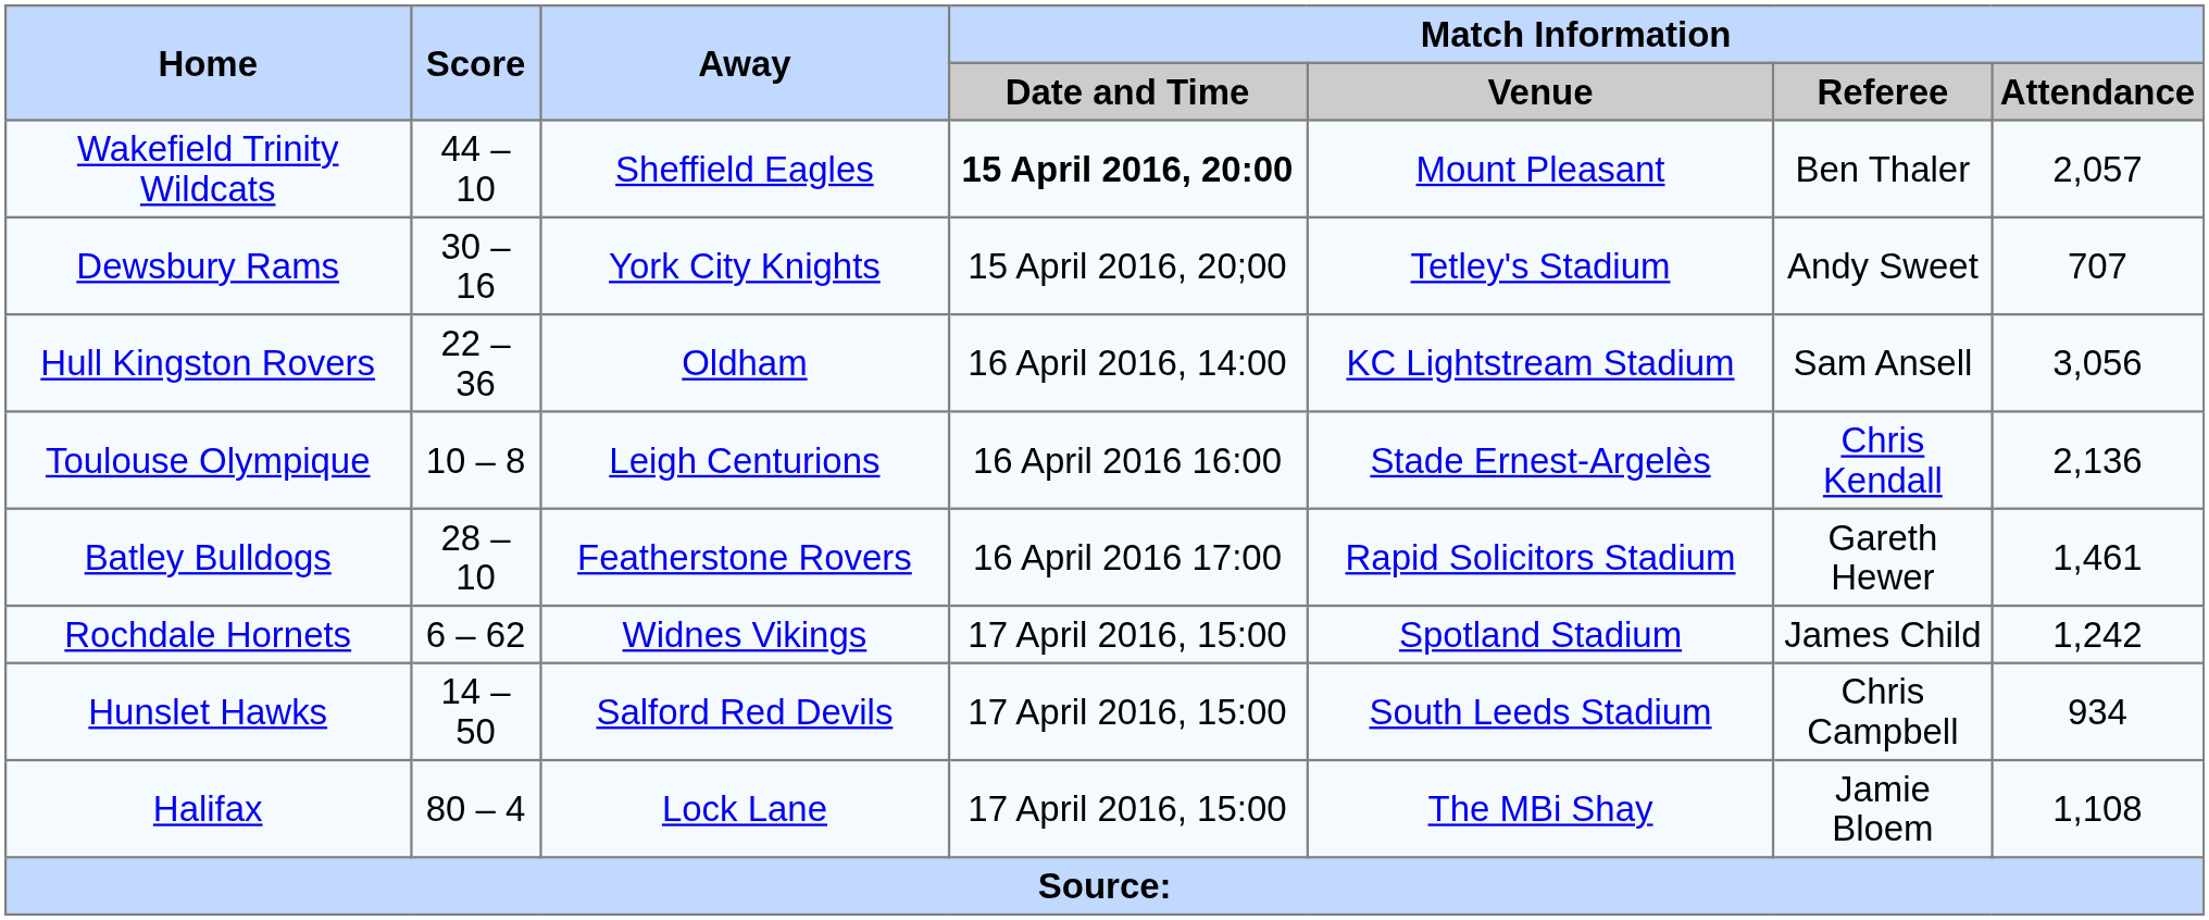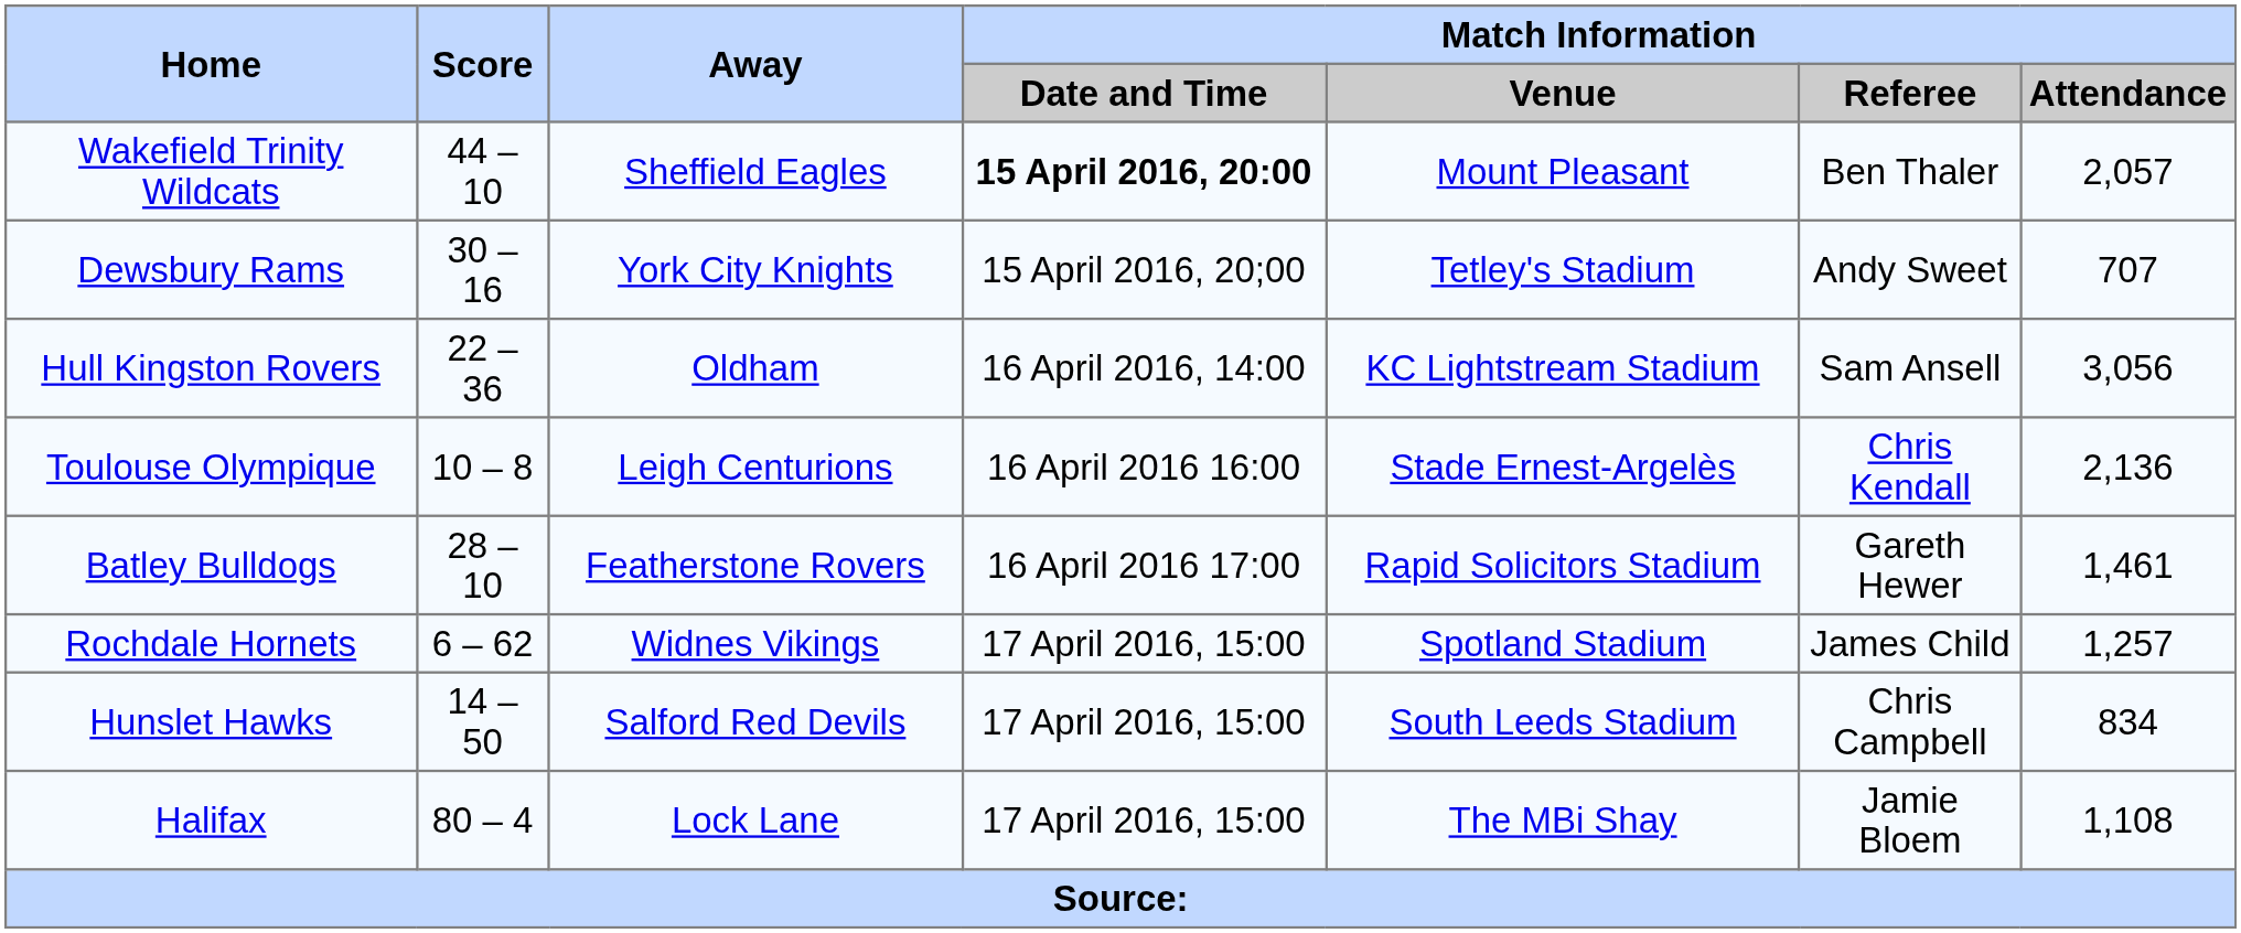 <table border=1 style="border-collapse:collapse; font-size:90%; text-align:center;" cellpadding=3 cellspacing=0 width=100%>
 <tr bgcolor=#C1D8FF>
 <th rowspan=2 width=19%>Home</th>
 <th rowspan=2 width=6%>Score</th>
 <th rowspan=2 width=19%>Away</th>
 <th colspan=6>Match Information</th>
 </tr>
 <tr bgcolor=#CCCCCC>
 <th width=17%>Date and Time</th>
 <th width=22%>Venue</th>
 <th width=10%>Referee</th>
 <th width=7%>Attendance</th>
 </tr>
 <tr bgcolor=#F5FAFF>
 <td> <a href='#'>Wakefield Trinity Wildcats</a></td>
 <td>44 – 10</td>
 <td> <a href='#'>Sheffield Eagles</a></td>
 <td><strong>15 April 2016, 20:00</strong></td>
 <td><a href='#'>Mount Pleasant</a></td>
 <td>Ben Thaler</td>
 <td>2,057</td>
 </tr>
 <tr bgcolor=#F5FAFF>
 <td> <a href='#'>Dewsbury Rams</a></td>
 <td>30 – 16</td>
 <td> <a href='#'>York City Knights</a></td>
 <td>15 April 2016, 20;00</td>
 <td><a href='#'>Tetley's Stadium</a></td>
 <td>Andy Sweet</td>
 <td>707</td>
 </tr>
 <tr bgcolor=#F5FAFF>
 <td> <a href='#'>Hull Kingston Rovers</a></td>
 <td>22 – 36</td>
 <td> <a href='#'>Oldham</a></td>
 <td>16 April 2016, 14:00</td>
 <td><a href='#'>KC Lightstream Stadium</a></td>
 <td>Sam Ansell</td>
 <td>3,056</td>
 </tr>
 <tr bgcolor=#F5FAFF>
 <td> <a href='#'>Toulouse Olympique</a></td>
 <td>10 – 8</td>
 <td> <a href='#'>Leigh Centurions</a></td>
 <td>16 April 2016 16:00</td>
 <td><a href='#'>Stade Ernest-Argelès</a></td>
 <td><a href='#'>Chris Kendall</a></td>
 <td>2,136</td>
 </tr>
 <tr bgcolor=#F5FAFF>
 <td> <a href='#'>Batley Bulldogs</a></td>
 <td>28 – 10</td>
 <td> <a href='#'>Featherstone Rovers</a></td>
 <td>16 April 2016 17:00</td>
 <td><a href='#'>Rapid Solicitors Stadium</a></td>
 <td>Gareth Hewer</td>
 <td>1,461</td>
 </tr>
 <tr bgcolor=#F5FAFF>
 <td> <a href='#'>Rochdale Hornets</a></td>
 <td>6 – 62</td>
 <td> <a href='#'>Widnes Vikings</a></td>
 <td>17 April 2016, 15:00</td>
 <td><a href='#'>Spotland Stadium</a></td>
 <td>James Child</td>
-<td>1,242</td>
+<td>1,257</td>
 </tr>
 <tr bgcolor=#F5FAFF>
 <td> <a href='#'>Hunslet Hawks</a></td>
 <td>14 – 50</td>
 <td> <a href='#'>Salford Red Devils</a></td>
 <td>17 April 2016, 15:00</td>
 <td><a href='#'>South Leeds Stadium</a></td>
 <td>Chris Campbell</td>
-<td>934</td>
+<td>834</td>
 </tr>
 <tr bgcolor=#F5FAFF>
 <td> <a href='#'>Halifax</a></td>
 <td>80 – 4</td>
 <td><a href='#'>Lock Lane</a></td>
 <td>17 April 2016, 15:00</td>
 <td><a href='#'>The MBi Shay</a></td>
 <td>Jamie Bloem</td>
 <td>1,108</td>
 </tr>
 <tr style="background:#c1d8ff;">
 <th colspan=12>Source:</th>
 </tr>
 </table>
